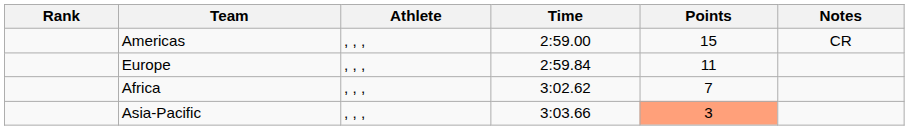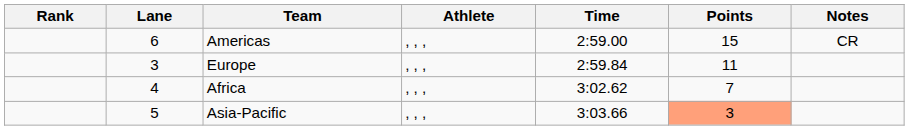 <table class="wikitable sortable" style="text-align:center" width="75%">
 <tr>
 <th>Rank</th>
+<th>Lane</th>
 <th>Team</th>
 <th>Athlete</th>
 <th>Time</th>
 <th>Points</th>
 <th>Notes</th>
 </tr>
 <tr>
 <td></td>
+<td>6</td>
 <td align="left">Americas</td>
 <td align=left>, , , </td>
 <td>2:59.00</td>
 <td>15</td>
 <td>CR</td>
 </tr>
 <tr>
 <td></td>
+<td>3</td>
 <td align="left">Europe</td>
 <td align=left>, , , </td>
 <td>2:59.84</td>
 <td>11</td>
 <td></td>
 </tr>
 <tr>
 <td></td>
+<td>4</td>
 <td align="left">Africa</td>
 <td align=left>, , , </td>
 <td>3:02.62</td>
 <td>7</td>
 <td></td>
 </tr>
 <tr>
 <td></td>
+<td>5</td>
 <td align="left">Asia-Pacific</td>
 <td align=left>, , , </td>
 <td>3:03.66</td>
 <td style="background: lightsalmon;">3</td>
 <td></td>
 </tr>
 </table>
